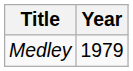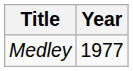 <table class="wikitable">
 <tr>
 <th>Title</th>
 <th>Year</th>
 </tr>
 <tr>
 <td><em>Medley</em></td>
-<td>1979</td>
+<td>1977</td>
 </tr>
 </table>
